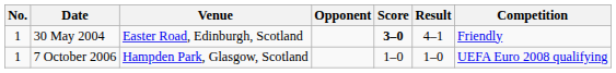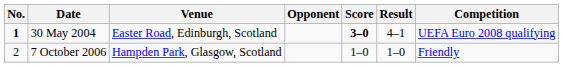 <table class="wikitable sortable">
 <tr>
 <th scope="col">No.</th>
 <th scope="col">Date</th>
 <th scope="col">Venue</th>
 <th scope="col">Opponent</th>
 <th scope="col">Score</th>
 <th scope="col">Result</th>
 <th scope="col">Competition</th>
 </tr>
 <tr>
-<td style="text-align:center">1</td>
+<td style="text-align:center"><strong>1</strong></td>
 <td>30 May 2004</td>
 <td><a href='#'>Easter Road</a>, Edinburgh, Scotland</td>
 <td></td>
 <td style="text-align:center"><strong>3–0</strong></td>
 <td style="text-align:center">4–1</td>
-<td><a href='#'>Friendly</a></td>
+<td><a href='#'>UEFA Euro 2008 qualifying</a></td>
 </tr>
 <tr>
-<td style="text-align:center">1</td>
+<td style="text-align:center">2</td>
 <td>7 October 2006</td>
 <td><a href='#'>Hampden Park</a>, Glasgow, Scotland</td>
 <td></td>
 <td style="text-align:center">1–0</td>
 <td style="text-align:center">1–0</td>
-<td><a href='#'>UEFA Euro 2008 qualifying</a></td>
+<td><a href='#'>Friendly</a></td>
 </tr>
 </table>
